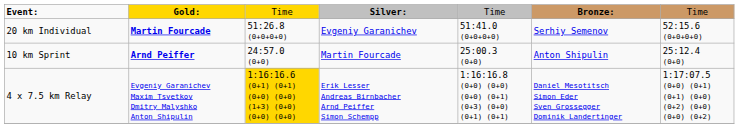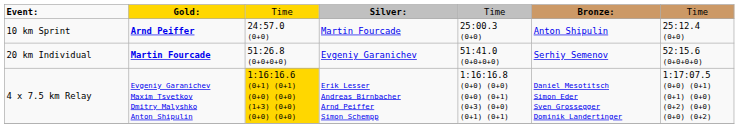 <table class="wikitable" width=85%>
 <tr>
 <td><strong>Event:</strong></td>
 <td style="text-align:center;background-color:gold;"><strong>Gold:</strong></td>
 <td style="text-align:center;background-color:gold;">Time</td>
 <td style="text-align:center;background-color:silver;"><strong>Silver:</strong></td>
 <td style="text-align:center;background-color:silver;">Time</td>
 <td style="text-align:center;background-color:#CC9966;"><strong>Bronze:</strong></td>
 <td style="text-align:center;background-color:#CC9966;">Time</td>
 </tr>
 <tr>
+<td>10 km Sprint<br></td>
+<td><strong><a href='#'>Arnd Peiffer</a></strong><br><small></small></td>
+<td>24:57.0<br><small>(0+0)</small></td>
+<td><a href='#'>Martin Fourcade</a><br><small></small></td>
+<td>25:00.3<br><small>(0+0)</small></td>
+<td><a href='#'>Anton Shipulin</a><br><small></small></td>
+<td>25:12.4<br><small>(0+0)</small></td>
+</tr>
+<tr>
 <td>20 km Individual<br></td>
 <td><strong><a href='#'>Martin Fourcade</a></strong><br><small></small></td>
 <td>51:26.8<br><small>(0+0+0+0)</small></td>
 <td><a href='#'>Evgeniy Garanichev</a><br><small></small></td>
 <td>51:41.0<br><small>(0+0+0+0)</small></td>
 <td><a href='#'>Serhiy Semenov</a><br><small></small></td>
 <td>52:15.6<br><small>(0+0+0+0)</small></td>
-</tr>
-<tr>
-<td>10 km Sprint<br></td>
-<td><strong><a href='#'>Arnd Peiffer</a></strong><br><small></small></td>
-<td>24:57.0<br><small>(0+0)</small></td>
-<td><a href='#'>Martin Fourcade</a><br><small></small></td>
-<td>25:00.3<br><small>(0+0)</small></td>
-<td><a href='#'>Anton Shipulin</a><br><small></small></td>
-<td>25:12.4<br><small>(0+0)</small></td>
 </tr>
 <tr>
 <td>4 x 7.5 km Relay<br></td>
 <td><strong></strong><br><small><a href='#'>Evgeniy Garanichev</a><br><a href='#'>Maxim Tsvetkov</a><br><a href='#'>Dmitry Malyshko</a><br><a href='#'>Anton Shipulin</a></small></td>
 <td style="background: gold;">1:16:16.6<br><small>(0+1) (0+1)<br>(0+0) (0+0)<br>(1+3) (0+0)<br>(0+0) (0+0)</small></td>
 <td><br><small><a href='#'>Erik Lesser</a><br><a href='#'>Andreas Birnbacher</a><br><a href='#'>Arnd Peiffer</a><br><a href='#'>Simon Schempp</a></small></td>
 <td>1:16:16.8<br><small>(0+0) (0+0)<br>(0+0) (0+1)<br>(0+3) (0+0)<br>(0+1) (0+1)</small></td>
 <td><br><small><a href='#'>Daniel Mesotitsch</a><br><a href='#'>Simon Eder</a><br><a href='#'>Sven Grossegger</a><br><a href='#'>Dominik Landertinger</a></small></td>
 <td>1:17:07.5<br><small>(0+0) (0+1)<br>(0+1) (0+0)<br>(0+2) (0+0)<br>(0+0) (0+2)</small></td>
 </tr>
 <tr>
 </tr>
 </table>
